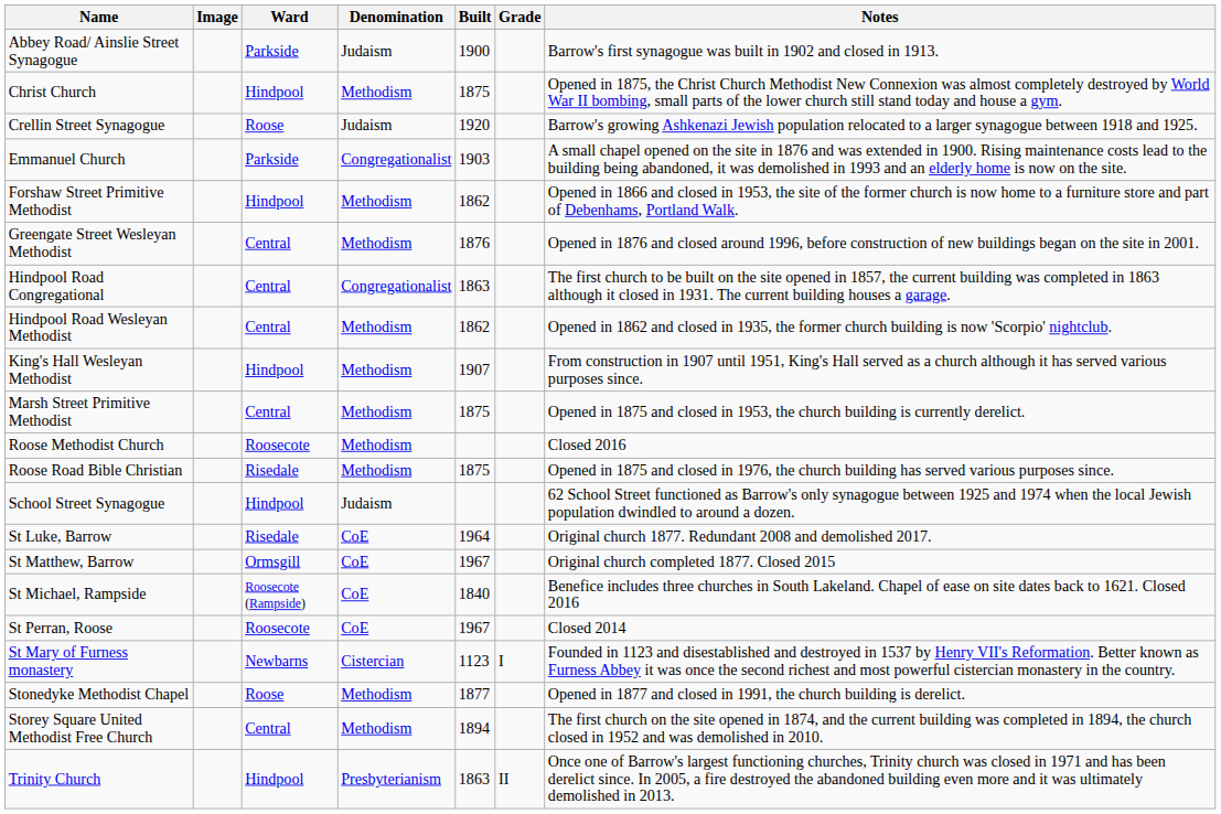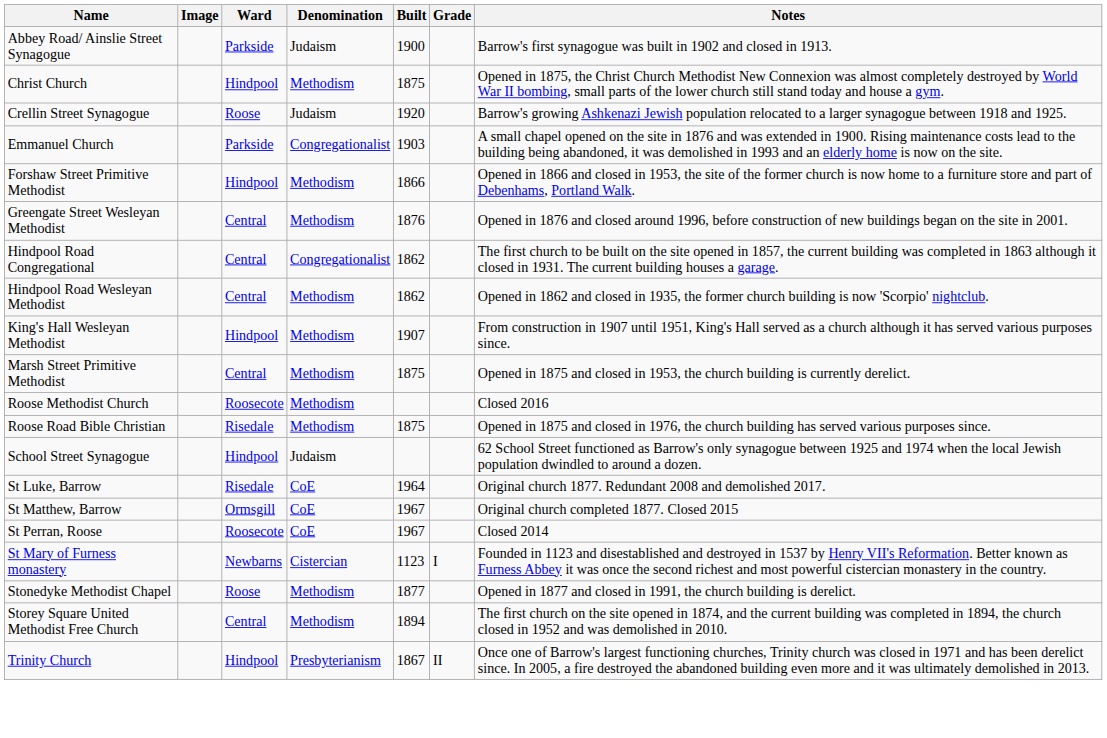 <table class="wikitable sortable">
 <tr>
 <th>Name</th>
 <th>Image</th>
 <th>Ward</th>
 <th>Denomination</th>
 <th>Built</th>
 <th>Grade</th>
 <th>Notes</th>
 </tr>
 <tr>
 <td>Abbey Road/ Ainslie Street Synagogue</td>
 <td></td>
 <td><a href='#'>Parkside</a></td>
 <td>Judaism</td>
 <td>1900</td>
 <td></td>
 <td>Barrow's first synagogue was built in 1902 and closed in 1913.</td>
 </tr>
 <tr>
 <td>Christ Church</td>
 <td></td>
 <td><a href='#'>Hindpool</a></td>
 <td><a href='#'>Methodism</a></td>
 <td>1875</td>
 <td></td>
 <td>Opened in 1875, the Christ Church Methodist New Connexion was almost completely destroyed by <a href='#'>World War II bombing</a>, small parts of the lower church still stand today and house a <a href='#'>gym</a>.</td>
 </tr>
 <tr>
 <td>Crellin Street Synagogue</td>
 <td></td>
 <td><a href='#'>Roose</a></td>
 <td>Judaism</td>
 <td>1920</td>
 <td></td>
 <td>Barrow's growing <a href='#'>Ashkenazi Jewish</a> population relocated to a larger synagogue between 1918 and 1925.</td>
 </tr>
 <tr>
 <td>Emmanuel Church</td>
 <td></td>
 <td><a href='#'>Parkside</a></td>
 <td><a href='#'>Congregationalist</a></td>
 <td>1903</td>
 <td></td>
 <td>A small chapel opened on the site in 1876 and was extended in 1900. Rising maintenance costs lead to the building being abandoned, it was demolished in 1993 and an <a href='#'>elderly home</a> is now on the site.</td>
 </tr>
 <tr>
 <td>Forshaw Street Primitive Methodist</td>
 <td></td>
 <td><a href='#'>Hindpool</a></td>
 <td><a href='#'>Methodism</a></td>
-<td>1862</td>
+<td>1866</td>
 <td></td>
 <td>Opened in 1866 and closed in 1953, the site of the former church is now home to a furniture store and part of <a href='#'>Debenhams</a>, <a href='#'>Portland Walk</a>.</td>
 </tr>
 <tr>
 <td>Greengate Street Wesleyan Methodist</td>
 <td></td>
 <td><a href='#'>Central</a></td>
 <td><a href='#'>Methodism</a></td>
 <td>1876</td>
 <td></td>
 <td>Opened in 1876 and closed around 1996, before construction of new buildings began on the site in 2001.</td>
 </tr>
 <tr>
 <td>Hindpool Road Congregational</td>
 <td></td>
 <td><a href='#'>Central</a></td>
 <td><a href='#'>Congregationalist</a></td>
-<td>1863</td>
+<td>1862</td>
 <td></td>
 <td>The first church to be built on the site opened in 1857, the current building was completed in 1863 although it closed in 1931. The current building houses a <a href='#'>garage</a>.</td>
 </tr>
 <tr>
 <td>Hindpool Road Wesleyan Methodist</td>
 <td></td>
 <td><a href='#'>Central</a></td>
 <td><a href='#'>Methodism</a></td>
 <td>1862</td>
 <td></td>
 <td>Opened in 1862 and closed in 1935, the former church building is now 'Scorpio' <a href='#'>nightclub</a>.</td>
 </tr>
 <tr>
 <td>King's Hall Wesleyan Methodist</td>
 <td></td>
 <td><a href='#'>Hindpool</a></td>
 <td><a href='#'>Methodism</a></td>
 <td>1907</td>
 <td></td>
 <td>From construction in 1907 until 1951, King's Hall served as a church although it has served various purposes since.</td>
 </tr>
 <tr>
 <td>Marsh Street Primitive Methodist</td>
 <td></td>
 <td><a href='#'>Central</a></td>
 <td><a href='#'>Methodism</a></td>
 <td>1875</td>
 <td></td>
 <td>Opened in 1875 and closed in 1953, the church building is currently derelict.</td>
 </tr>
 <tr>
 <td>Roose Methodist Church</td>
 <td></td>
 <td><a href='#'>Roosecote</a></td>
 <td><a href='#'>Methodism</a></td>
 <td></td>
 <td></td>
 <td>Closed 2016</td>
 </tr>
 <tr>
 <td>Roose Road Bible Christian</td>
 <td></td>
 <td><a href='#'>Risedale</a></td>
 <td><a href='#'>Methodism</a></td>
 <td>1875</td>
 <td></td>
 <td>Opened in 1875 and closed in 1976, the church building has served various purposes since.</td>
 </tr>
 <tr>
 <td>School Street Synagogue</td>
 <td></td>
 <td><a href='#'>Hindpool</a></td>
 <td>Judaism</td>
 <td></td>
 <td></td>
 <td>62 School Street functioned as Barrow's only synagogue between 1925 and 1974 when the local Jewish population dwindled to around a dozen.</td>
 </tr>
 <tr>
 <td>St Luke, Barrow</td>
 <td><em></em></td>
 <td><a href='#'>Risedale</a></td>
 <td><a href='#'>CoE</a></td>
 <td>1964</td>
 <td></td>
 <td>Original church 1877. Redundant 2008 and demolished 2017.</td>
 </tr>
 <tr>
 <td>St Matthew, Barrow</td>
 <td></td>
 <td><a href='#'>Ormsgill</a></td>
 <td><a href='#'>CoE</a></td>
 <td>1967</td>
 <td></td>
 <td>Original church completed 1877. Closed 2015</td>
 </tr>
 <tr>
-<td>St Michael, Rampside</td>
-<td></td>
-<td><small><a href='#'>Roosecote</a> (<a href='#'>Rampside</a>)</small></td>
-<td><a href='#'>CoE</a></td>
-<td>1840</td>
-<td></td>
-<td>Benefice includes three churches in South Lakeland. Chapel of ease on site dates back to 1621. Closed 2016</td>
-</tr>
-<tr>
 <td>St Perran, Roose</td>
 <td></td>
 <td><a href='#'>Roosecote</a></td>
 <td><a href='#'>CoE</a></td>
 <td>1967</td>
 <td></td>
 <td>Closed 2014</td>
 </tr>
 <tr>
 <td><a href='#'>St Mary of Furness monastery</a></td>
 <td><br><br></td>
 <td><a href='#'>Newbarns</a></td>
 <td><a href='#'>Cistercian</a></td>
 <td>1123</td>
 <td>I</td>
 <td>Founded in 1123 and disestablished and destroyed in 1537 by <a href='#'>Henry VII's Reformation</a>. Better known as <a href='#'>Furness Abbey</a> it was once the second richest and most powerful cistercian monastery in the country.</td>
 </tr>
 <tr>
 <td>Stonedyke Methodist Chapel</td>
 <td></td>
 <td><a href='#'>Roose</a></td>
 <td><a href='#'>Methodism</a></td>
 <td>1877</td>
 <td></td>
 <td>Opened in 1877 and closed in 1991, the church building is derelict.</td>
 </tr>
 <tr>
 <td>Storey Square United Methodist Free Church</td>
 <td></td>
 <td><a href='#'>Central</a></td>
 <td><a href='#'>Methodism</a></td>
 <td>1894</td>
 <td></td>
 <td>The first church on the site opened in 1874, and the current building was completed in 1894, the church closed in 1952 and was demolished in 2010.</td>
 </tr>
 <tr>
 <td><a href='#'>Trinity Church</a></td>
 <td></td>
 <td><a href='#'>Hindpool</a></td>
 <td><a href='#'>Presbyterianism</a></td>
-<td>1863</td>
+<td>1867</td>
 <td>II</td>
 <td>Once one of Barrow's largest functioning churches, Trinity church was closed in 1971 and has been derelict since. In 2005, a fire destroyed the abandoned building even more and it was ultimately demolished in 2013.</td>
 </tr>
 </table>
